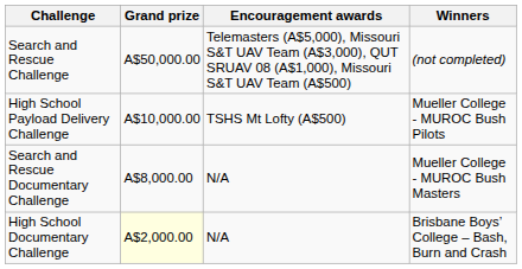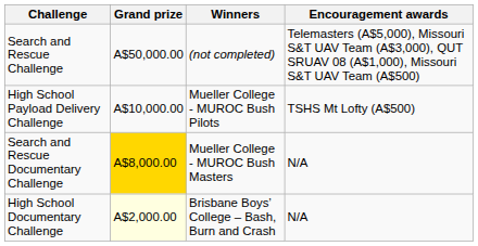 <table class="wikitable">
 <tr>
 <th>Challenge</th>
 <th>Grand prize</th>
+<th>Winners</th>
 <th>Encouragement awards</th>
-<th>Winners</th>
 </tr>
 <tr>
 <td>Search and Rescue Challenge</td>
 <td>A$50,000.00</td>
+<td><em>(not completed)</em></td>
 <td>Telemasters (A$5,000), Missouri S&T UAV Team (A$3,000), QUT SRUAV 08 (A$1,000), Missouri S&T UAV Team (A$500)</td>
-<td><em>(not completed)</em></td>
 </tr>
 <tr>
 <td>High School Payload Delivery Challenge</td>
 <td>A$10,000.00</td>
+<td>Mueller College - MUROC Bush Pilots</td>
 <td>TSHS Mt Lofty (A$500)</td>
-<td>Mueller College - MUROC Bush Pilots</td>
 </tr>
 <tr>
 <td>Search and Rescue Documentary Challenge</td>
-<td>A$8,000.00</td>
+<td style="background: gold;">A$8,000.00</td>
+<td>Mueller College - MUROC Bush Masters</td>
 <td>N/A</td>
-<td>Mueller College - MUROC Bush Masters</td>
 </tr>
 <tr>
 <td>High School Documentary Challenge</td>
 <td style="background: lightyellow;">A$2,000.00</td>
+<td>Brisbane Boys’ College – Bash, Burn and Crash</td>
 <td>N/A</td>
-<td>Brisbane Boys’ College – Bash, Burn and Crash</td>
 </tr>
 </table>
